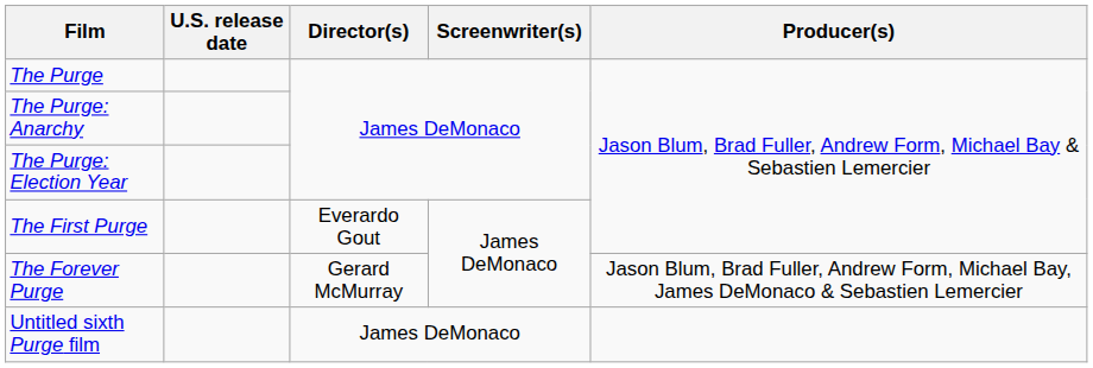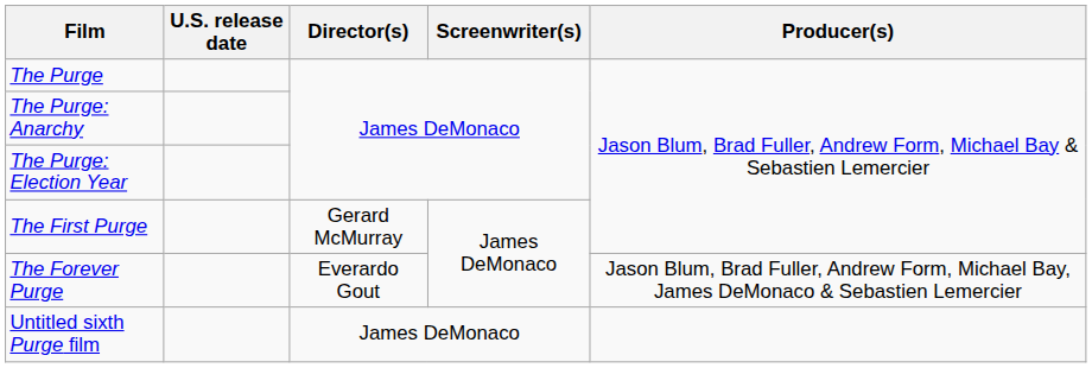 <table class="wikitable sortable plainrowheaders" style="text-align:center;">
 <tr>
 <th>Film</th>
 <th>U.S. release date</th>
 <th>Director(s)</th>
 <th>Screenwriter(s)</th>
 <th>Producer(s)</th>
 </tr>
 <tr>
 <td style="text-align:left"><a href='#'><em>The Purge</em></a></td>
 <td style="text-align:left"></td>
 <td rowspan="3" colspan="2"><a href='#'>James DeMonaco</a></td>
 <td rowspan="4"><a href='#'>Jason Blum</a>, <a href='#'>Brad Fuller</a>, <a href='#'>Andrew Form</a>, <a href='#'>Michael Bay</a> & Sebastien Lemercier</td>
 </tr>
 <tr>
 <td style="text-align:left"><em><a href='#'>The Purge: Anarchy</a></em></td>
 <td style="text-align:left"></td>
 </tr>
 <tr>
 <td style="text-align:left"><em><a href='#'>The Purge: Election Year</a></em></td>
 <td style="text-align:left"></td>
 </tr>
 <tr>
 <td style="text-align:left"><em><a href='#'>The First Purge</a></em></td>
 <td style="text-align:left"></td>
-<td>Everardo Gout</td>
+<td>Gerard McMurray</td>
 <td rowspan="2">James DeMonaco</td>
 </tr>
 <tr>
 <td style="text-align:left"><em><a href='#'>The Forever Purge</a></em></td>
 <td style="text-align:left"></td>
-<td>Gerard McMurray</td>
+<td>Everardo Gout</td>
 <td>Jason Blum, Brad Fuller, Andrew Form, Michael Bay, James DeMonaco & Sebastien Lemercier</td>
 </tr>
 <tr>
 <td style="text-align:left"><a href='#'>Untitled sixth <em>Purge</em> film</a></td>
 <td></td>
 <td colspan="2">James DeMonaco</td>
 <td></td>
 </tr>
 </table>
